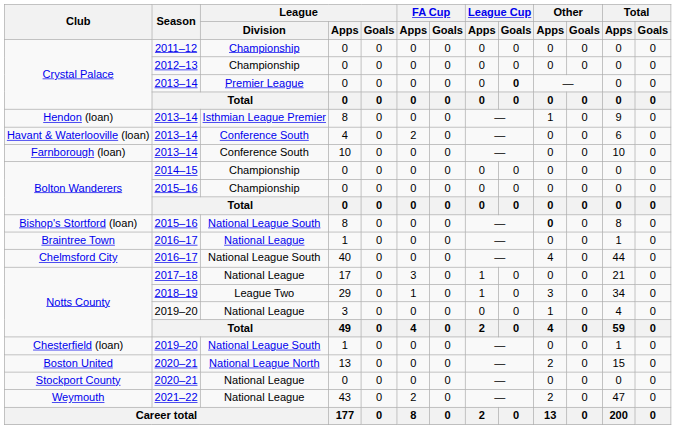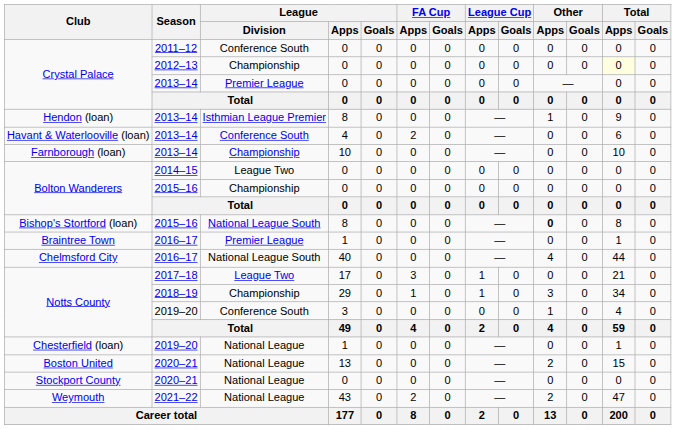 <table class="wikitable" style="text-align:center">
 <tr>
 <th rowspan="2">Club</th>
 <th rowspan="2">Season</th>
 <th colspan="3">League</th>
 <th colspan="2"><a href='#'>FA Cup</a></th>
 <th colspan="2"><a href='#'>League Cup</a></th>
 <th colspan="2">Other</th>
 <th colspan="2">Total</th>
 </tr>
 <tr>
 <th>Division</th>
 <th>Apps</th>
 <th>Goals</th>
 <th>Apps</th>
 <th>Goals</th>
 <th>Apps</th>
 <th>Goals</th>
 <th>Apps</th>
 <th>Goals</th>
 <th>Apps</th>
 <th>Goals</th>
 </tr>
 <tr>
 <td rowspan="4"><a href='#'>Crystal Palace</a></td>
 <td><a href='#'>2011–12</a></td>
-<td><a href='#'>Championship</a></td>
+<td>Conference South</td>
 <td>0</td>
 <td>0</td>
 <td>0</td>
 <td>0</td>
 <td>0</td>
 <td>0</td>
 <td>0</td>
 <td>0</td>
 <td>0</td>
 <td>0</td>
 </tr>
 <tr>
 <td><a href='#'>2012–13</a></td>
 <td>Championship</td>
 <td>0</td>
 <td>0</td>
 <td>0</td>
 <td>0</td>
 <td>0</td>
 <td>0</td>
 <td>0</td>
 <td>0</td>
-<td>0</td>
+<td style="background: lightyellow;">0</td>
 <td>0</td>
 </tr>
 <tr>
 <td><a href='#'>2013–14</a></td>
 <td><a href='#'>Premier League</a></td>
 <td>0</td>
 <td>0</td>
 <td>0</td>
 <td>0</td>
 <td>0</td>
-<td><strong>0</strong></td>
+<td>0</td>
 <td colspan="2">—</td>
 <td>0</td>
 <td>0</td>
 </tr>
 <tr>
 <th colspan="2">Total</th>
 <th>0</th>
 <th>0</th>
 <th>0</th>
 <th>0</th>
 <th>0</th>
 <th>0</th>
 <th>0</th>
 <th>0</th>
 <th>0</th>
 <th>0</th>
 </tr>
 <tr>
 <td><a href='#'>Hendon</a> (loan)</td>
 <td><a href='#'>2013–14</a></td>
 <td><a href='#'>Isthmian League Premier</a></td>
 <td>8</td>
 <td>0</td>
 <td>0</td>
 <td>0</td>
 <td colspan="2">—</td>
 <td>1</td>
 <td>0</td>
 <td>9</td>
 <td>0</td>
 </tr>
 <tr>
 <td><a href='#'>Havant & Waterlooville</a> (loan)</td>
 <td><a href='#'>2013–14</a></td>
 <td><a href='#'>Conference South</a></td>
 <td>4</td>
 <td>0</td>
 <td>2</td>
 <td>0</td>
 <td colspan="2">—</td>
 <td>0</td>
 <td>0</td>
 <td>6</td>
 <td>0</td>
 </tr>
 <tr>
 <td><a href='#'>Farnborough</a> (loan)</td>
 <td><a href='#'>2013–14</a></td>
-<td>Conference South</td>
+<td><a href='#'>Championship</a></td>
 <td>10</td>
 <td>0</td>
 <td>0</td>
 <td>0</td>
 <td colspan="2">—</td>
 <td>0</td>
 <td>0</td>
 <td>10</td>
 <td>0</td>
 </tr>
 <tr>
 <td rowspan="3"><a href='#'>Bolton Wanderers</a></td>
 <td><a href='#'>2014–15</a></td>
-<td>Championship</td>
+<td>League Two</td>
 <td>0</td>
 <td>0</td>
 <td>0</td>
 <td>0</td>
 <td>0</td>
 <td>0</td>
 <td>0</td>
 <td>0</td>
 <td>0</td>
 <td>0</td>
 </tr>
 <tr>
 <td><a href='#'>2015–16</a></td>
 <td>Championship</td>
 <td>0</td>
 <td>0</td>
 <td>0</td>
 <td>0</td>
 <td>0</td>
 <td>0</td>
 <td>0</td>
 <td>0</td>
 <td>0</td>
 <td>0</td>
 </tr>
 <tr>
 <th colspan="2">Total</th>
 <th>0</th>
 <th>0</th>
 <th>0</th>
 <th>0</th>
 <th>0</th>
 <th>0</th>
 <th>0</th>
 <th>0</th>
 <th>0</th>
 <th>0</th>
 </tr>
 <tr>
 <td><a href='#'>Bishop's Stortford</a> (loan)</td>
 <td><a href='#'>2015–16</a></td>
 <td><a href='#'>National League South</a></td>
 <td>8</td>
 <td>0</td>
 <td>0</td>
 <td>0</td>
 <td colspan="2">—</td>
 <td><strong>0</strong></td>
 <td>0</td>
 <td>8</td>
 <td>0</td>
 </tr>
 <tr>
 <td><a href='#'>Braintree Town</a></td>
 <td><a href='#'>2016–17</a></td>
-<td><a href='#'>National League</a></td>
+<td><a href='#'>Premier League</a></td>
 <td>1</td>
 <td>0</td>
 <td>0</td>
 <td>0</td>
 <td colspan="2">—</td>
 <td>0</td>
 <td>0</td>
 <td>1</td>
 <td>0</td>
 </tr>
 <tr>
 <td><a href='#'>Chelmsford City</a></td>
 <td><a href='#'>2016–17</a></td>
 <td>National League South</td>
 <td>40</td>
 <td>0</td>
 <td>0</td>
 <td>0</td>
 <td colspan="2">—</td>
 <td>4</td>
 <td>0</td>
 <td>44</td>
 <td>0</td>
 </tr>
 <tr>
 <td rowspan="4"><a href='#'>Notts County</a></td>
 <td><a href='#'>2017–18</a></td>
-<td>National League</td>
+<td><a href='#'>League Two</a></td>
 <td>17</td>
 <td>0</td>
 <td>3</td>
 <td>0</td>
 <td>1</td>
 <td>0</td>
 <td>0</td>
 <td>0</td>
 <td>21</td>
 <td>0</td>
 </tr>
 <tr>
 <td><a href='#'>2018–19</a></td>
-<td>League Two</td>
+<td>Championship</td>
 <td>29</td>
 <td>0</td>
 <td>1</td>
 <td>0</td>
 <td>1</td>
 <td>0</td>
 <td>3</td>
 <td>0</td>
 <td>34</td>
 <td>0</td>
 </tr>
 <tr>
 <td>2019–20</td>
-<td>National League</td>
+<td>Conference South</td>
 <td>3</td>
 <td>0</td>
 <td>0</td>
 <td>0</td>
 <td>0</td>
 <td>0</td>
 <td>1</td>
 <td>0</td>
 <td>4</td>
 <td>0</td>
 </tr>
 <tr>
 <th colspan="2">Total</th>
 <th>49</th>
 <th>0</th>
 <th>4</th>
 <th>0</th>
 <th>2</th>
 <th>0</th>
 <th>4</th>
 <th>0</th>
 <th>59</th>
 <th>0</th>
 </tr>
 <tr>
 <td><a href='#'>Chesterfield</a> (loan)</td>
 <td><a href='#'>2019–20</a></td>
-<td><a href='#'>National League South</a></td>
+<td>National League</td>
 <td>1</td>
 <td>0</td>
 <td>0</td>
 <td>0</td>
 <td colspan="2">—</td>
 <td>0</td>
 <td>0</td>
 <td>1</td>
 <td>0</td>
 </tr>
 <tr>
 <td><a href='#'>Boston United</a></td>
 <td><a href='#'>2020–21</a></td>
-<td><a href='#'>National League North</a></td>
+<td>National League</td>
 <td>13</td>
 <td>0</td>
 <td>0</td>
 <td>0</td>
 <td colspan="2">—</td>
 <td>2</td>
 <td>0</td>
 <td>15</td>
 <td>0</td>
 </tr>
 <tr>
 <td><a href='#'>Stockport County</a></td>
 <td><a href='#'>2020–21</a></td>
 <td>National League</td>
 <td>0</td>
 <td>0</td>
 <td>0</td>
 <td>0</td>
 <td colspan="2">—</td>
 <td>0</td>
 <td>0</td>
 <td>0</td>
 <td>0</td>
 </tr>
 <tr>
 <td><a href='#'>Weymouth</a></td>
 <td><a href='#'>2021–22</a></td>
 <td>National League</td>
 <td>43</td>
 <td>0</td>
 <td>2</td>
 <td>0</td>
 <td colspan="2">—</td>
 <td>2</td>
 <td>0</td>
 <td>47</td>
 <td>0</td>
 </tr>
 <tr>
 <th colspan="3">Career total</th>
 <th>177</th>
 <th>0</th>
 <th>8</th>
 <th>0</th>
 <th>2</th>
 <th>0</th>
 <th>13</th>
 <th>0</th>
 <th>200</th>
 <th>0</th>
 </tr>
 </table>
